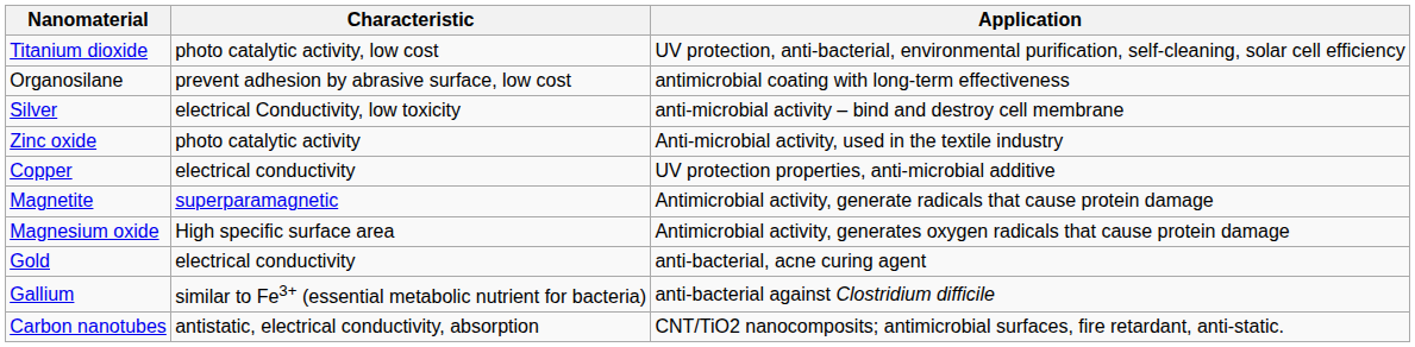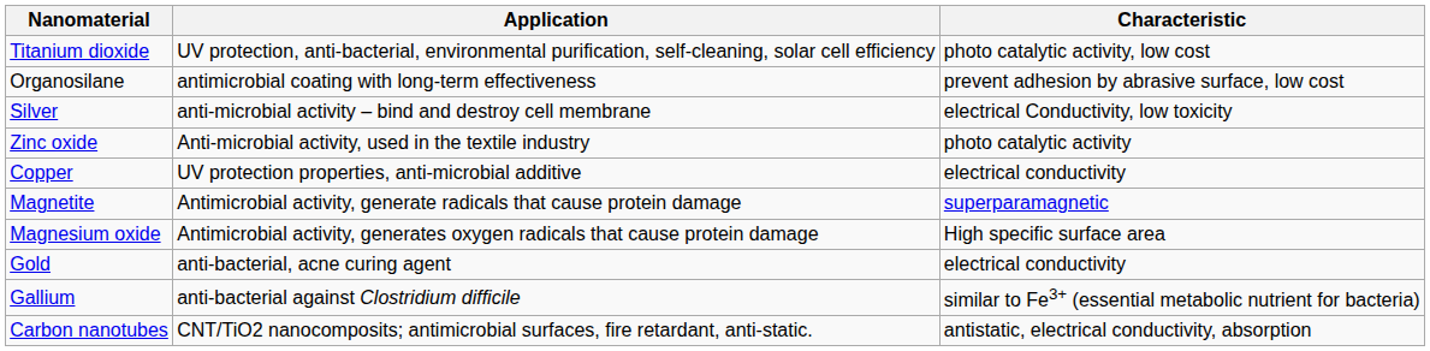 <table class="wikitable">
 <tr>
 <th>Nanomaterial</th>
+<th>Application</th>
 <th>Characteristic</th>
-<th>Application</th>
 </tr>
 <tr>
 <td><a href='#'>Titanium dioxide</a></td>
+<td>UV protection, anti-bacterial, environmental purification, self-cleaning, solar cell efficiency</td>
 <td>photo catalytic activity, low cost</td>
-<td>UV protection, anti-bacterial, environmental purification, self-cleaning, solar cell efficiency</td>
 </tr>
 <tr>
 <td>Organosilane</td>
+<td>antimicrobial coating with long-term effectiveness</td>
 <td>prevent adhesion by abrasive surface, low cost</td>
-<td>antimicrobial coating with long-term effectiveness</td>
 </tr>
 <tr>
 <td><a href='#'>Silver</a></td>
+<td>anti-microbial activity – bind and destroy cell membrane</td>
 <td>electrical Conductivity, low toxicity</td>
-<td>anti-microbial activity – bind and destroy cell membrane</td>
 </tr>
 <tr>
 <td><a href='#'>Zinc oxide</a></td>
+<td>Anti-microbial activity, used in the textile industry</td>
 <td>photo catalytic activity</td>
-<td>Anti-microbial activity, used in the textile industry</td>
 </tr>
 <tr>
 <td><a href='#'>Copper</a></td>
+<td>UV protection properties, anti-microbial additive</td>
 <td>electrical conductivity</td>
-<td>UV protection properties, anti-microbial additive</td>
 </tr>
 <tr>
 <td><a href='#'>Magnetite</a></td>
+<td>Antimicrobial activity, generate radicals that cause protein damage</td>
 <td><a href='#'>superparamagnetic</a></td>
-<td>Antimicrobial activity, generate radicals that cause protein damage</td>
 </tr>
 <tr>
 <td><a href='#'>Magnesium oxide</a></td>
+<td>Antimicrobial activity, generates oxygen radicals that cause protein damage</td>
 <td>High specific surface area</td>
-<td>Antimicrobial activity, generates oxygen radicals that cause protein damage</td>
 </tr>
 <tr>
 <td><a href='#'>Gold</a></td>
+<td>anti-bacterial, acne curing agent</td>
 <td>electrical conductivity</td>
-<td>anti-bacterial, acne curing agent</td>
 </tr>
 <tr>
 <td><a href='#'>Gallium</a></td>
+<td>anti-bacterial against <em>Clostridium difficile</em></td>
 <td>similar to Fe<sup>3+</sup> (essential metabolic nutrient for bacteria)</td>
-<td>anti-bacterial against <em>Clostridium difficile</em></td>
 </tr>
 <tr>
 <td><a href='#'>Carbon nanotubes</a></td>
+<td>CNT/TiO2 nanocomposits; antimicrobial surfaces, fire retardant, anti-static.</td>
 <td>antistatic, electrical conductivity, absorption</td>
-<td>CNT/TiO2 nanocomposits; antimicrobial surfaces, fire retardant, anti-static.</td>
 </tr>
 </table>
